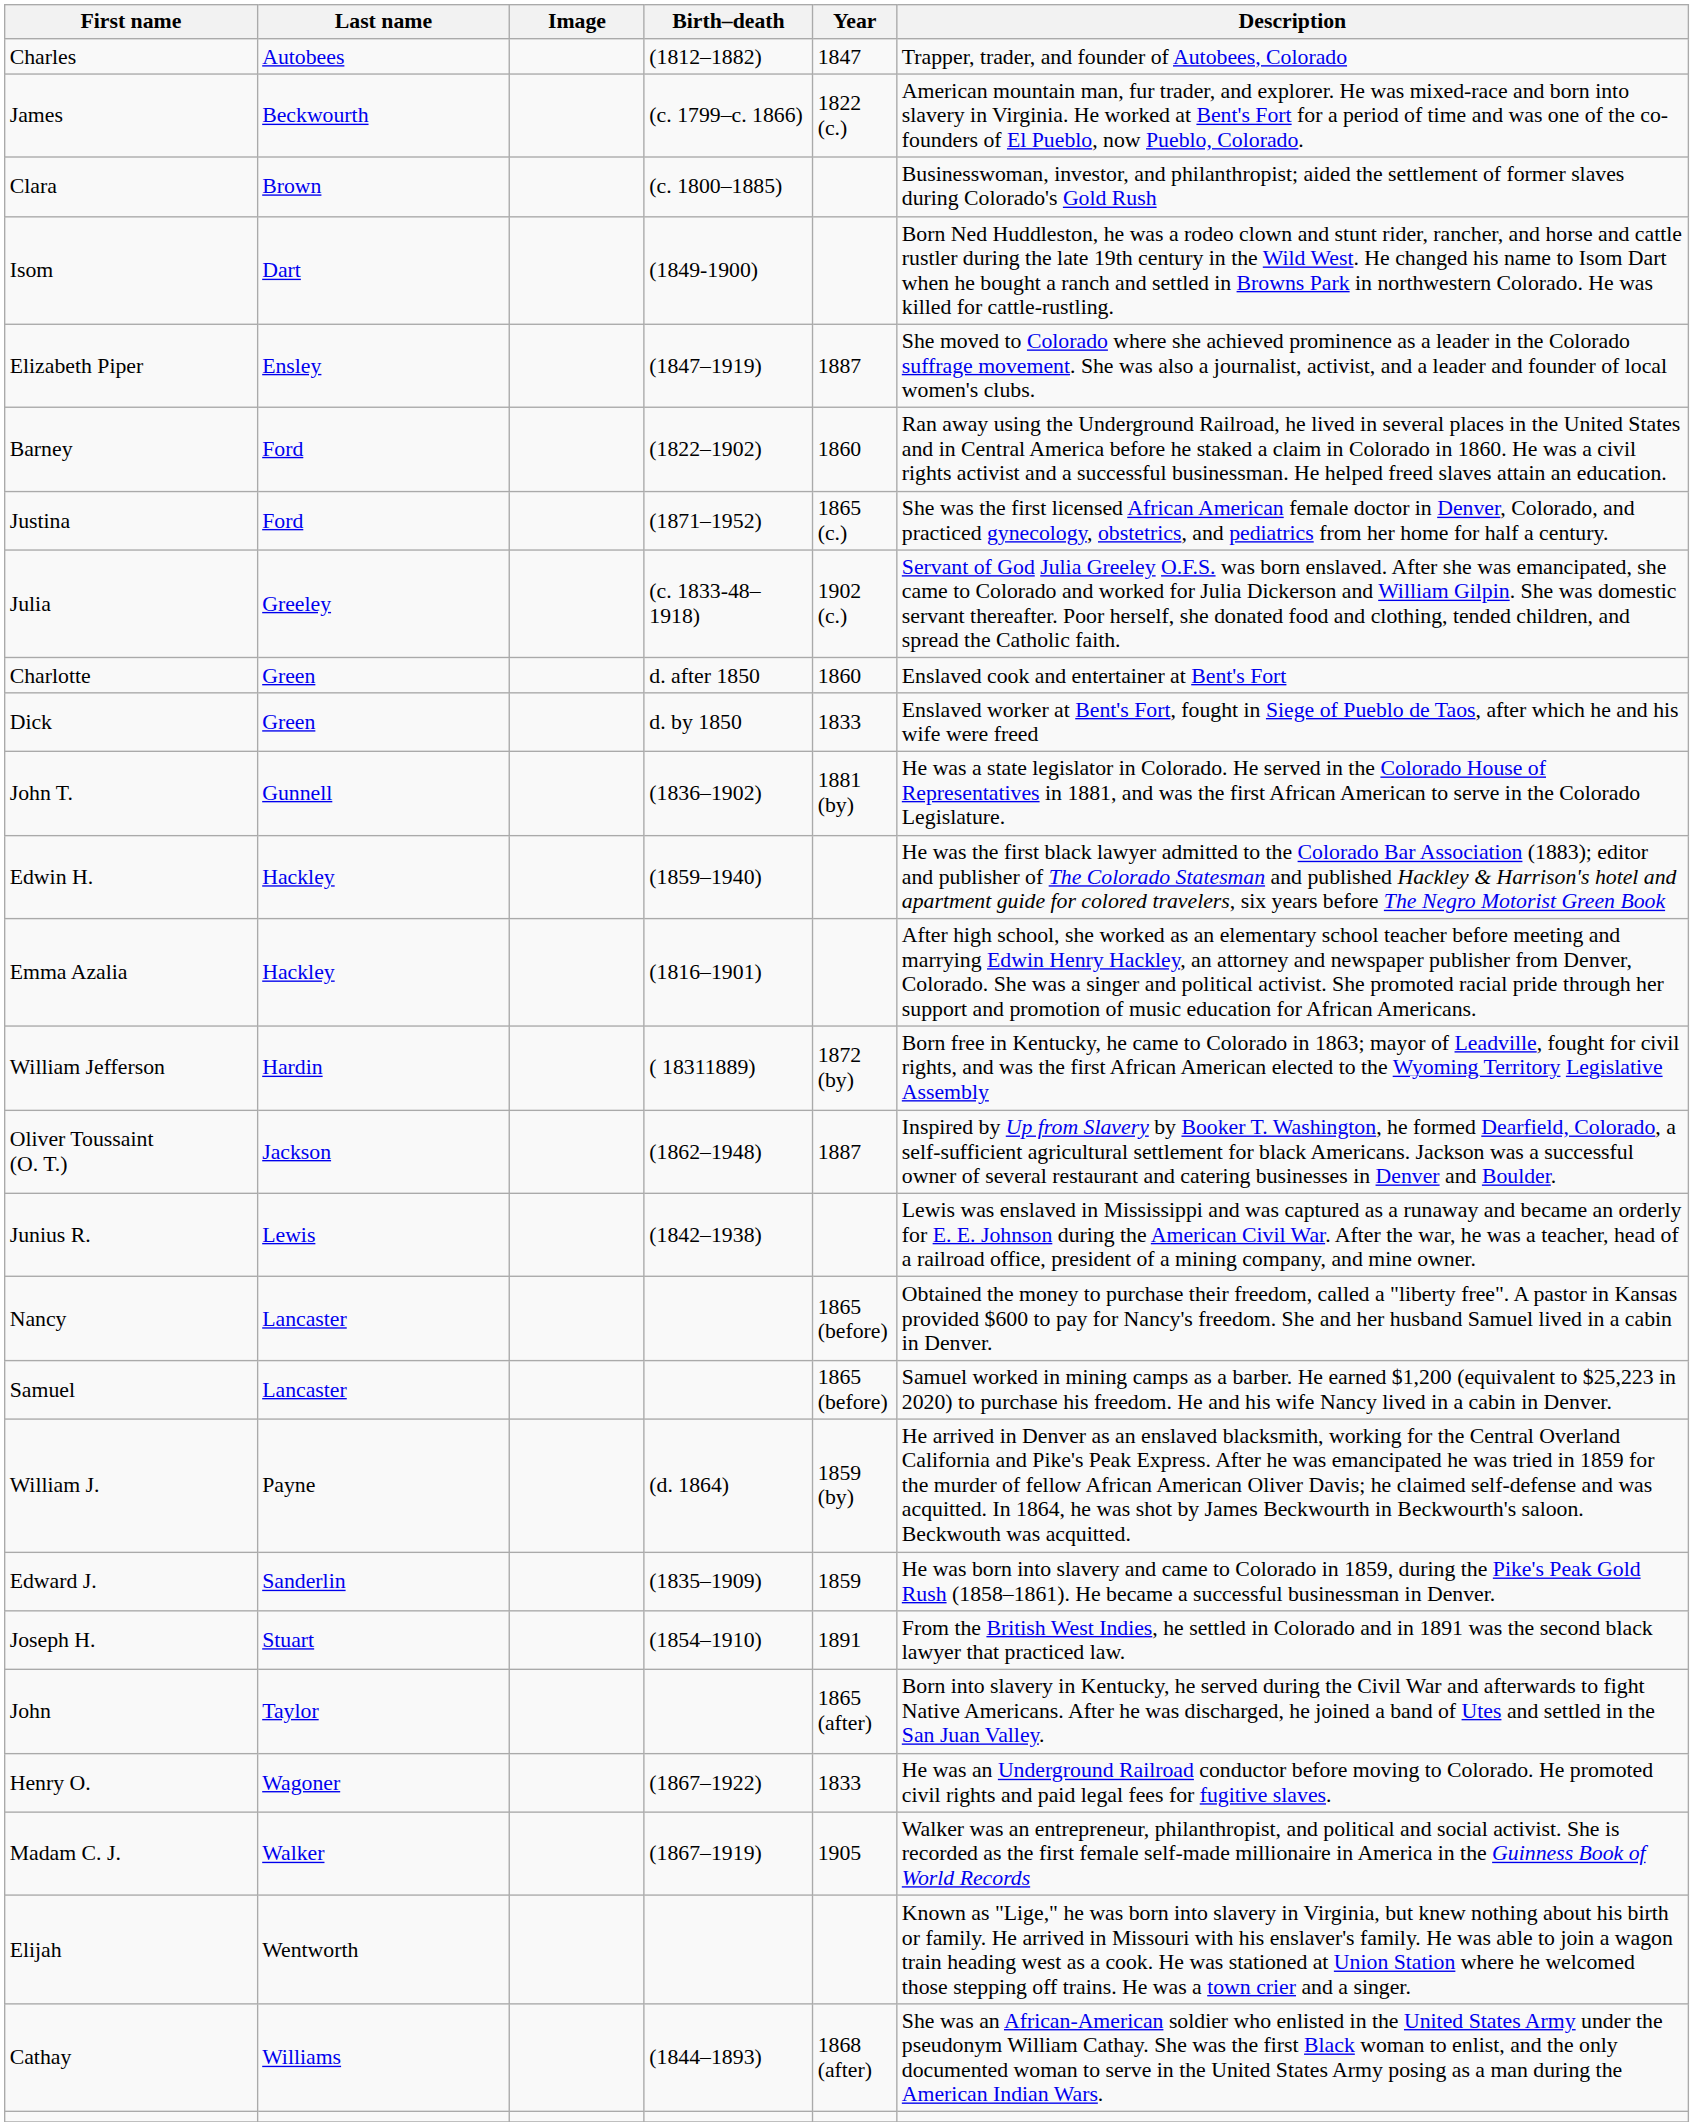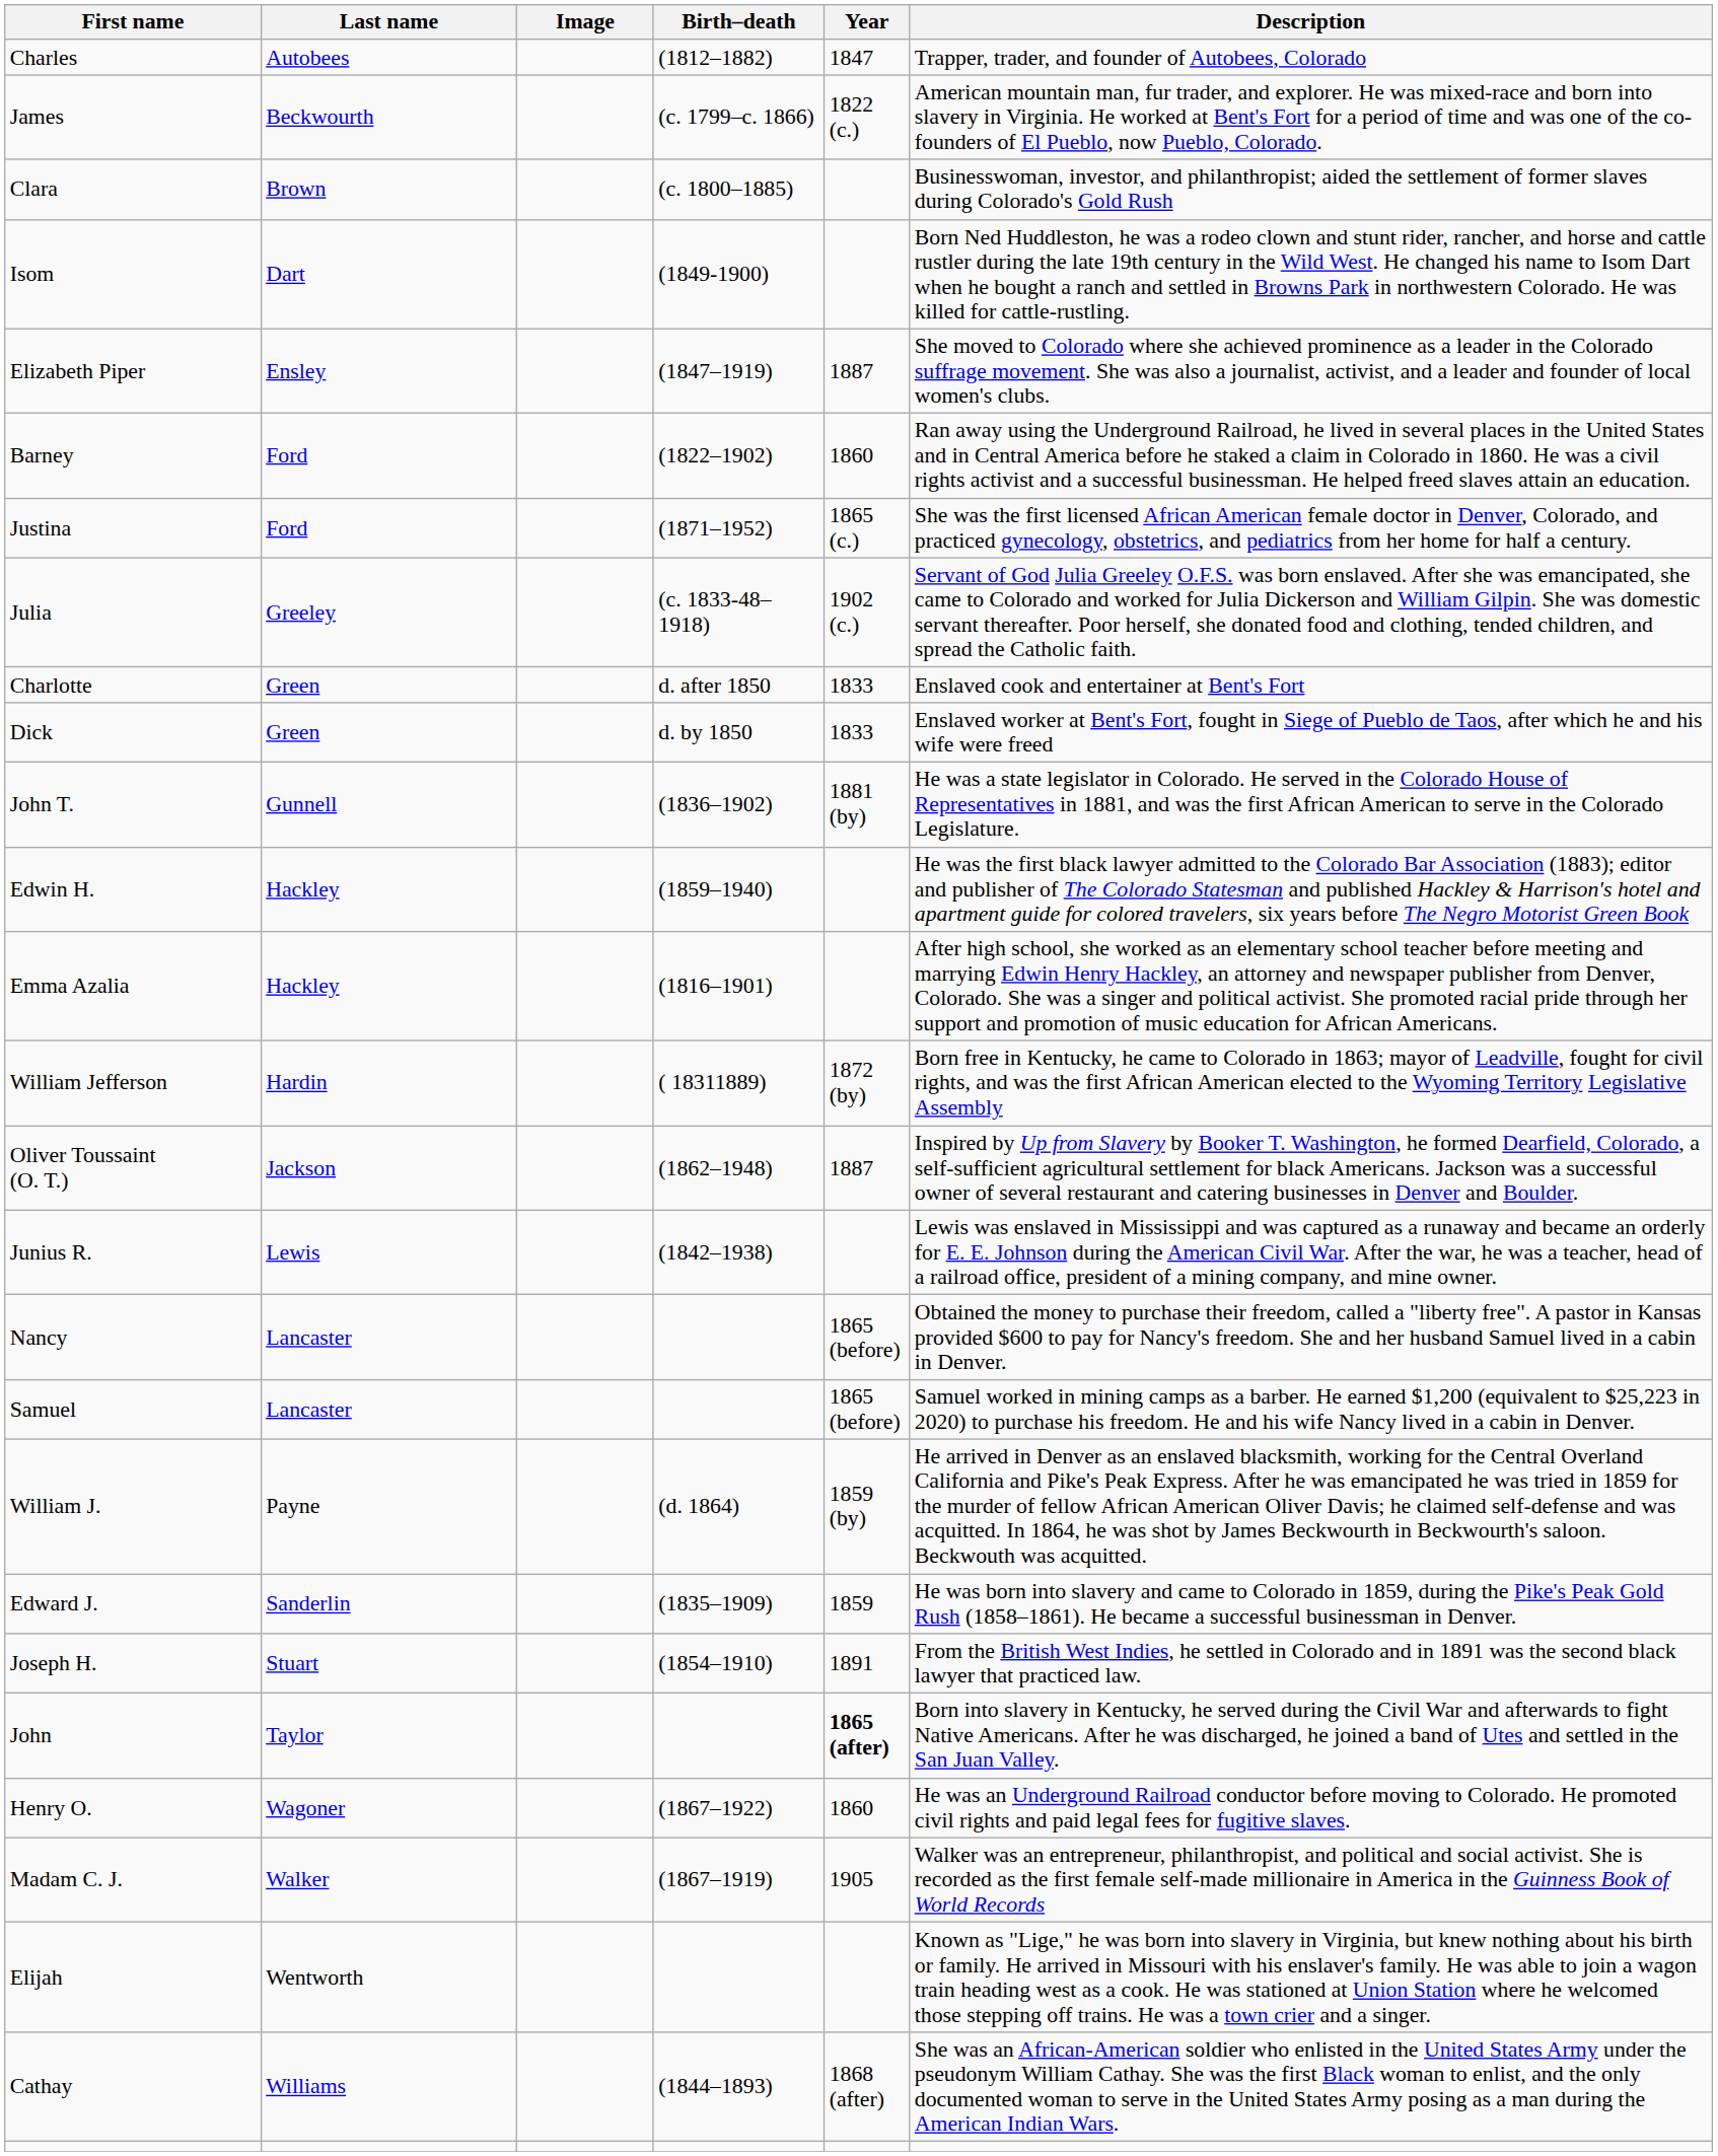 <table class="wikitable sortable" style="width:98%">
 <tr>
 <th scope="col" width = 15%>First name</th>
 <th scope="col" width = 15%>Last name</th>
 <th scope="col" width = 8% class="unsortable">Image</th>
 <th scope="col" width = 10%>Birth–death</th>
 <th scope="col" width = 5%>Year</th>
 <th scope="col"  class="unsortable">Description</th>
 </tr>
 <tr>
 <td>Charles</td>
 <td><a href='#'>Autobees</a></td>
 <td></td>
 <td>(1812–1882)</td>
 <td>1847</td>
 <td>Trapper, trader, and founder of <a href='#'>Autobees, Colorado</a></td>
 </tr>
 <tr>
 <td>James</td>
 <td><a href='#'>Beckwourth</a></td>
 <td></td>
 <td>(c. 1799–c. 1866)</td>
 <td>1822 (c.)</td>
 <td>American mountain man, fur trader, and explorer. He was mixed-race and born into slavery in Virginia. He worked at <a href='#'>Bent's Fort</a> for a period of time and was one of the co-founders of <a href='#'>El Pueblo</a>, now <a href='#'>Pueblo, Colorado</a>.</td>
 </tr>
 <tr>
 <td>Clara</td>
 <td><a href='#'>Brown</a></td>
 <td></td>
 <td>(c. 1800–1885)</td>
 <td></td>
 <td>Businesswoman, investor, and philanthropist; aided the settlement of former slaves during Colorado's <a href='#'>Gold Rush</a></td>
 </tr>
 <tr>
 <td>Isom</td>
 <td><a href='#'>Dart</a></td>
 <td></td>
 <td>(1849-1900)</td>
 <td></td>
 <td>Born Ned Huddleston, he was a rodeo clown and stunt rider, rancher, and horse and cattle rustler during the late 19th century in the <a href='#'>Wild West</a>. He changed his name to Isom Dart when he bought a ranch and settled in <a href='#'>Browns Park</a> in northwestern Colorado. He was killed for cattle-rustling.</td>
 </tr>
 <tr>
 <td>Elizabeth Piper</td>
 <td><a href='#'>Ensley</a></td>
 <td></td>
 <td>(1847–1919)</td>
 <td>1887</td>
 <td>She moved to <a href='#'>Colorado</a> where she achieved prominence as a leader in the Colorado <a href='#'>suffrage movement</a>. She was also a journalist, activist, and a leader and founder of local women's clubs.</td>
 </tr>
 <tr>
 <td>Barney</td>
 <td><a href='#'>Ford</a></td>
 <td></td>
 <td>(1822–1902)</td>
 <td>1860</td>
 <td>Ran away using the Underground Railroad, he lived in several places in the United States and in Central America before he staked a claim in Colorado in 1860. He was a civil rights activist and a successful businessman. He helped freed slaves attain an education.</td>
 </tr>
 <tr>
 <td>Justina</td>
 <td><a href='#'>Ford</a></td>
 <td></td>
 <td>(1871–1952)</td>
 <td>1865 (c.)</td>
 <td>She was the first licensed <a href='#'>African American</a> female doctor in <a href='#'>Denver</a>, Colorado, and practiced <a href='#'>gynecology</a>, <a href='#'>obstetrics</a>, and <a href='#'>pediatrics</a> from her home for half a century.</td>
 </tr>
 <tr>
 <td>Julia</td>
 <td><a href='#'>Greeley</a></td>
 <td></td>
 <td>(c. 1833-48–1918)</td>
 <td>1902 (c.)</td>
 <td><a href='#'>Servant of God</a> <a href='#'>Julia Greeley</a> <a href='#'>O.F.S.</a> was born enslaved. After she was emancipated, she came to Colorado and worked for Julia Dickerson and <a href='#'>William Gilpin</a>. She was domestic servant thereafter. Poor herself, she donated food and clothing, tended children, and spread the Catholic faith.</td>
 </tr>
 <tr>
 <td>Charlotte</td>
 <td><a href='#'>Green</a></td>
 <td></td>
 <td>d. after 1850</td>
-<td>1860</td>
+<td>1833</td>
 <td>Enslaved cook and entertainer at <a href='#'>Bent's Fort</a></td>
 </tr>
 <tr>
 <td>Dick</td>
 <td><a href='#'>Green</a></td>
 <td></td>
 <td>d. by 1850</td>
 <td>1833</td>
 <td>Enslaved worker at <a href='#'>Bent's Fort</a>, fought in <a href='#'>Siege of Pueblo de Taos</a>, after which he and his wife were freed</td>
 </tr>
 <tr>
 <td>John T.</td>
 <td><a href='#'>Gunnell</a></td>
 <td></td>
 <td>(1836–1902)</td>
 <td>1881 (by)</td>
 <td>He was a state legislator in Colorado. He served in the <a href='#'>Colorado House of Representatives</a> in 1881, and was the first African American to serve in the Colorado Legislature.</td>
 </tr>
 <tr>
 <td>Edwin H.</td>
 <td><a href='#'>Hackley</a></td>
 <td></td>
 <td>(1859–1940)</td>
 <td></td>
 <td>He was the first black lawyer admitted to the <a href='#'>Colorado Bar Association</a> (1883); editor and publisher of <em><a href='#'>The Colorado Statesman</a></em> and published <em>Hackley & Harrison's hotel and apartment guide for colored travelers</em>, six years before <em><a href='#'>The Negro Motorist Green Book</a></em></td>
 </tr>
 <tr>
 <td>Emma Azalia</td>
 <td><a href='#'>Hackley</a></td>
 <td></td>
 <td>(1816–1901)</td>
 <td></td>
 <td>After high school, she worked as an elementary school teacher before meeting and marrying <a href='#'>Edwin Henry Hackley</a>, an attorney and newspaper publisher from Denver, Colorado. She was a singer and political activist. She promoted racial pride through her support and promotion of music education for African Americans.</td>
 </tr>
 <tr>
 <td>William Jefferson</td>
 <td><a href='#'>Hardin</a></td>
 <td></td>
 <td>( 18311889)</td>
 <td>1872 (by)</td>
 <td>Born free in Kentucky, he came to Colorado in 1863; mayor of <a href='#'>Leadville</a>, fought for civil rights, and was the first African American elected to the <a href='#'>Wyoming Territory</a> <a href='#'>Legislative Assembly</a></td>
 </tr>
 <tr>
 <td>Oliver Toussaint<br>(O. T.)</td>
 <td><a href='#'>Jackson</a></td>
 <td></td>
 <td>(1862–1948)</td>
 <td>1887</td>
 <td>Inspired by <em><a href='#'>Up from Slavery</a></em> by <a href='#'>Booker T. Washington</a>, he formed <a href='#'>Dearfield, Colorado</a>, a self-sufficient agricultural settlement for black Americans. Jackson was a successful owner of several restaurant and catering businesses in <a href='#'>Denver</a> and <a href='#'>Boulder</a>.</td>
 </tr>
 <tr>
 <td>Junius R.</td>
 <td><a href='#'>Lewis</a></td>
 <td></td>
 <td>(1842–1938)</td>
 <td></td>
 <td>Lewis was enslaved in Mississippi and was captured as a runaway and became an orderly for <a href='#'>E. E. Johnson</a> during the <a href='#'>American Civil War</a>. After the war, he was a teacher, head of a railroad office, president of a mining company, and mine owner.</td>
 </tr>
 <tr>
 <td>Nancy</td>
 <td><a href='#'>Lancaster</a></td>
 <td></td>
 <td></td>
 <td>1865 (before)</td>
 <td>Obtained the money to purchase their freedom, called a "liberty free". A pastor in Kansas provided $600 to pay for Nancy's freedom. She and her husband Samuel lived in a cabin in Denver.</td>
 </tr>
 <tr>
 <td>Samuel</td>
 <td><a href='#'>Lancaster</a></td>
 <td></td>
 <td></td>
 <td>1865 (before)</td>
 <td>Samuel worked in mining camps as a barber. He earned $1,200 (equivalent to $25,223 in 2020) to purchase his freedom. He and his wife Nancy lived in a cabin in Denver.</td>
 </tr>
 <tr>
 <td>William J.</td>
 <td>Payne</td>
 <td></td>
 <td>(d. 1864)</td>
 <td>1859 (by)</td>
 <td>He arrived in Denver as an enslaved blacksmith, working for the Central Overland California and Pike's Peak Express. After he was emancipated he was tried in 1859 for the murder of fellow African American Oliver Davis; he claimed self-defense and was acquitted. In 1864, he was shot by James Beckwourth in Beckwourth's saloon. Beckwouth was acquitted.</td>
 </tr>
 <tr>
 <td>Edward J.</td>
 <td><a href='#'>Sanderlin</a></td>
 <td></td>
 <td>(1835–1909)</td>
 <td>1859</td>
 <td>He was born into slavery and came to Colorado in 1859, during the <a href='#'>Pike's Peak Gold Rush</a> (1858–1861). He became a successful businessman in Denver.</td>
 </tr>
 <tr>
 <td>Joseph H.</td>
 <td><a href='#'>Stuart</a></td>
 <td></td>
 <td>(1854–1910)</td>
 <td>1891</td>
 <td>From the <a href='#'>British West Indies</a>, he settled in Colorado and in 1891 was the second black lawyer that practiced law.</td>
 </tr>
 <tr>
 <td>John</td>
 <td><a href='#'>Taylor</a></td>
 <td></td>
 <td></td>
-<td>1865 (after)</td>
+<td><strong>1865 (after)</strong></td>
 <td>Born into slavery in Kentucky, he served during the Civil War and afterwards to fight Native Americans. After he was discharged, he joined a band of <a href='#'>Utes</a> and settled in the <a href='#'>San Juan Valley</a>.</td>
 </tr>
 <tr>
 <td>Henry O.</td>
 <td><a href='#'>Wagoner</a></td>
 <td></td>
 <td>(1867–1922)</td>
-<td>1833</td>
+<td>1860</td>
 <td>He was an <a href='#'>Underground Railroad</a> conductor before moving to Colorado. He promoted civil rights and paid legal fees for <a href='#'>fugitive slaves</a>.</td>
 </tr>
 <tr>
 <td>Madam C. J.</td>
 <td><a href='#'>Walker</a></td>
 <td></td>
 <td>(1867–1919)</td>
 <td>1905</td>
 <td>Walker was an entrepreneur, philanthropist, and political and social activist. She is recorded as the first female self-made millionaire in America in the <em><a href='#'>Guinness Book of World Records</a></em></td>
 </tr>
 <tr>
 <td>Elijah</td>
 <td>Wentworth</td>
 <td></td>
 <td></td>
 <td></td>
 <td>Known as "Lige," he was born into slavery in Virginia, but knew nothing about his birth or family. He arrived in Missouri with his enslaver's family. He was able to join a wagon train heading west as a cook. He was stationed at <a href='#'>Union Station</a> where he welcomed those stepping off trains. He was a <a href='#'>town crier</a> and a singer.</td>
 </tr>
 <tr>
 <td>Cathay</td>
 <td><a href='#'>Williams</a></td>
 <td></td>
 <td>(1844–1893)</td>
 <td>1868 (after)</td>
 <td>She was an <a href='#'>African-American</a> soldier who enlisted in the <a href='#'>United States Army</a> under the pseudonym William Cathay. She was the first <a href='#'>Black</a> woman to enlist, and the only documented woman to serve in the United States Army posing as a man during the <a href='#'>American Indian Wars</a>.</td>
 </tr>
 <tr>
 <td></td>
 <td></td>
 <td></td>
 <td></td>
 <td></td>
 <td></td>
 </tr>
 <tr>
 </tr>
 </table>
